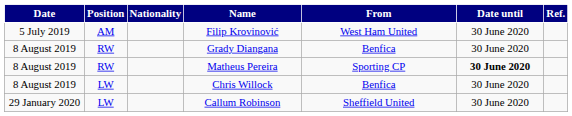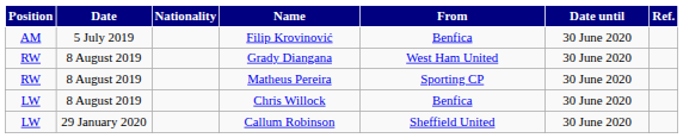 <table class="wikitable"  style="text-align:center; font-size:90%; ">
 <tr>
+<th style="background:#000080;color:#ffffff;border:1px solid #ffffff; width:50px;">Position</th>
 <th style="background:#000080;color:#ffffff;border:1px solid #ffffff; width:100px;">Date</th>
-<th style="background:#000080;color:#ffffff;border:1px solid #ffffff; width:50px;">Position</th>
 <th style="background:#000080;color:#ffffff;border:1px solid #ffffff; width:50px;">Nationality</th>
 <th style="background:#000080;color:#ffffff;border:1px solid #ffffff; width:150px;">Name</th>
 <th style="background:#000080;color:#ffffff;border:1px solid #ffffff; width:200px;">From</th>
 <th style="background:#000080;color:#ffffff;border:1px solid #ffffff; width:110px;">Date until</th>
 <th style="background:#000080;color:#ffffff;border:1px solid #ffffff; width:25px;">Ref.</th>
 </tr>
 <tr>
+<td><a href='#'>AM</a></td>
 <td>5 July 2019</td>
-<td><a href='#'>AM</a></td>
 <td></td>
 <td><a href='#'>Filip Krovinović</a></td>
+<td> <a href='#'>Benfica</a></td>
+<td>30 June 2020</td>
+<td></td>
+</tr>
+<tr>
+<td><a href='#'>RW</a></td>
+<td>8 August 2019</td>
+<td></td>
+<td><a href='#'>Grady Diangana</a></td>
 <td> <a href='#'>West Ham United</a></td>
 <td>30 June 2020</td>
 <td></td>
 </tr>
 <tr>
+<td><a href='#'>RW</a></td>
 <td>8 August 2019</td>
-<td><a href='#'>RW</a></td>
 <td></td>
-<td><a href='#'>Grady Diangana</a></td>
-<td> <a href='#'>Benfica</a></td>
+<td><a href='#'>Matheus Pereira</a></td>
+<td> <a href='#'>Sporting CP</a></td>
 <td>30 June 2020</td>
 <td></td>
 </tr>
 <tr>
+<td><a href='#'>LW</a></td>
 <td>8 August 2019</td>
-<td><a href='#'>RW</a></td>
-<td></td>
-<td><a href='#'>Matheus Pereira</a></td>
-<td> <a href='#'>Sporting CP</a></td>
-<td><strong>30 June 2020</strong></td>
-<td></td>
-</tr>
-<tr>
-<td>8 August 2019</td>
-<td><a href='#'>LW</a></td>
 <td></td>
 <td><a href='#'>Chris Willock</a></td>
 <td> <a href='#'>Benfica</a></td>
 <td>30 June 2020</td>
 <td></td>
 </tr>
 <tr>
+<td><a href='#'>LW</a></td>
 <td>29 January 2020</td>
-<td><a href='#'>LW</a></td>
 <td></td>
 <td><a href='#'>Callum Robinson</a></td>
 <td> <a href='#'>Sheffield United</a></td>
 <td>30 June 2020</td>
 <td></td>
 </tr>
 </table>
